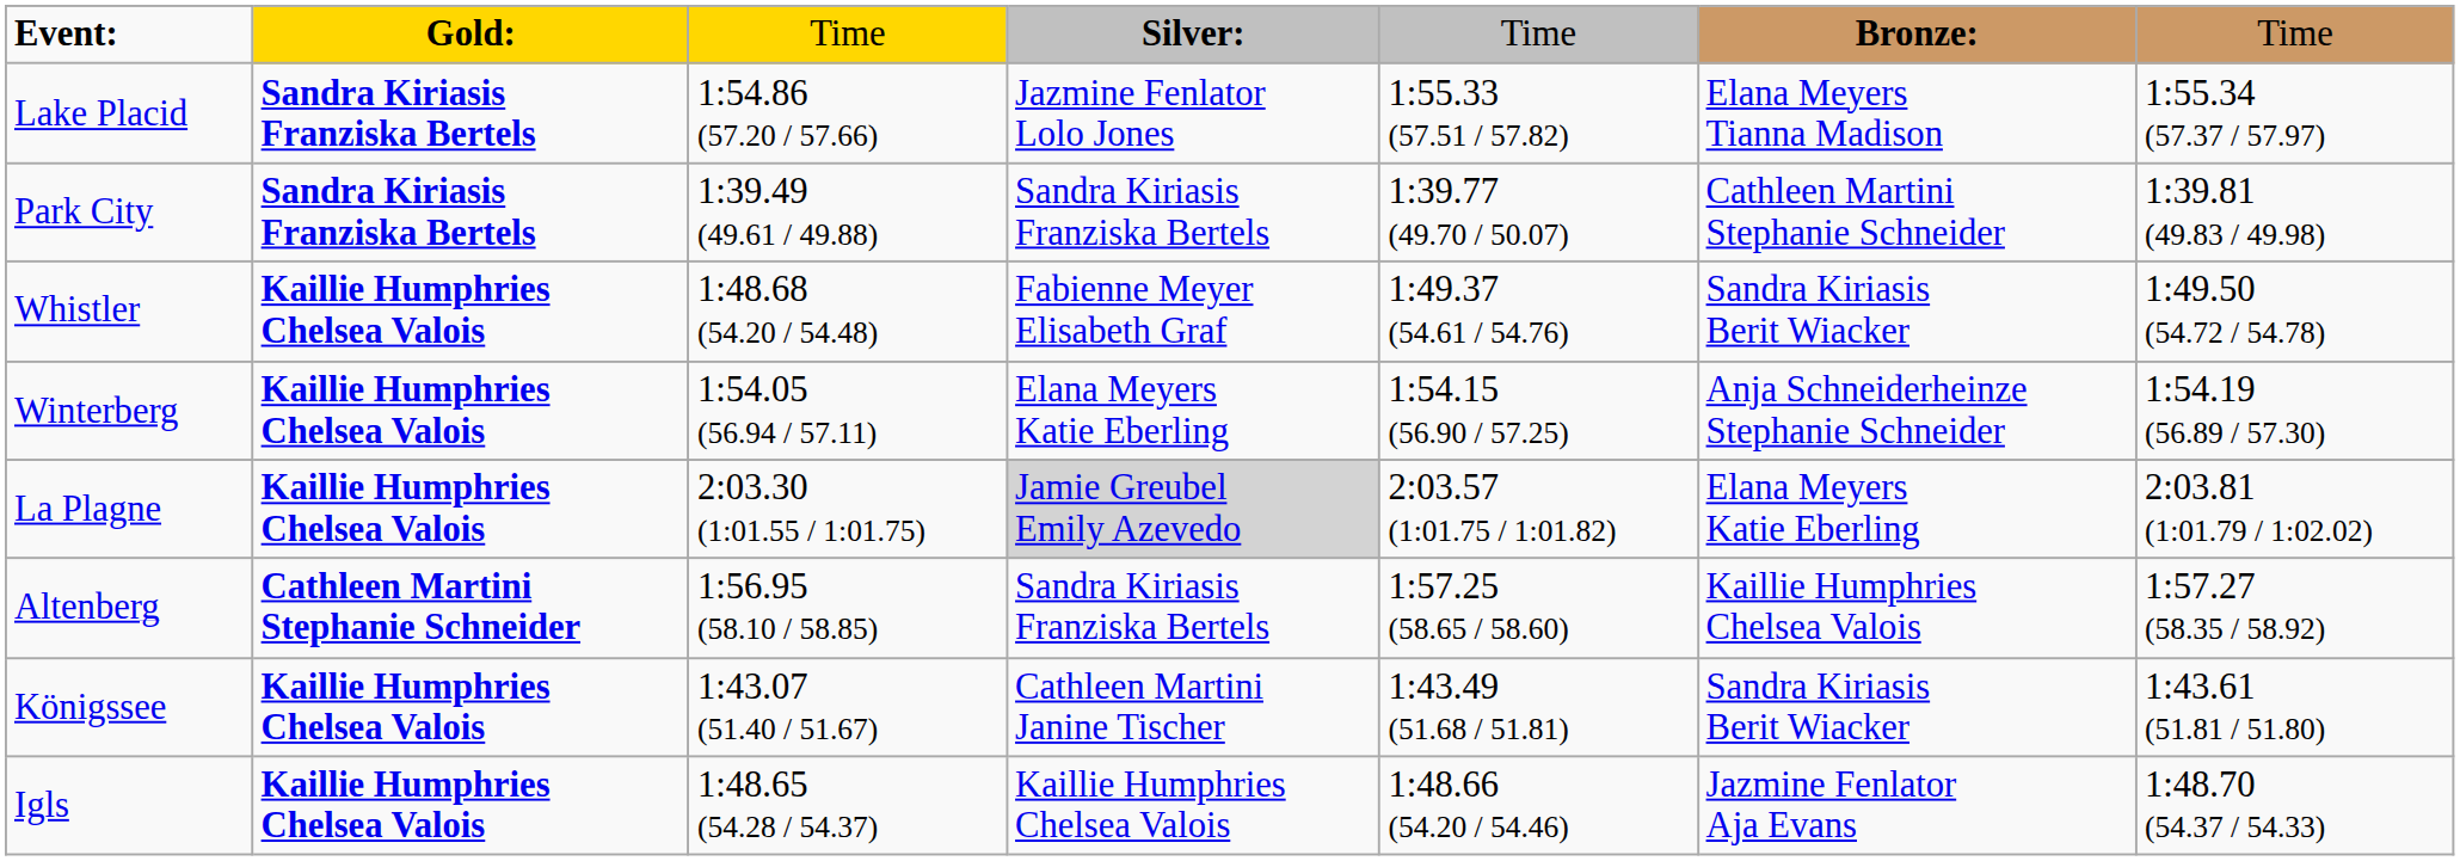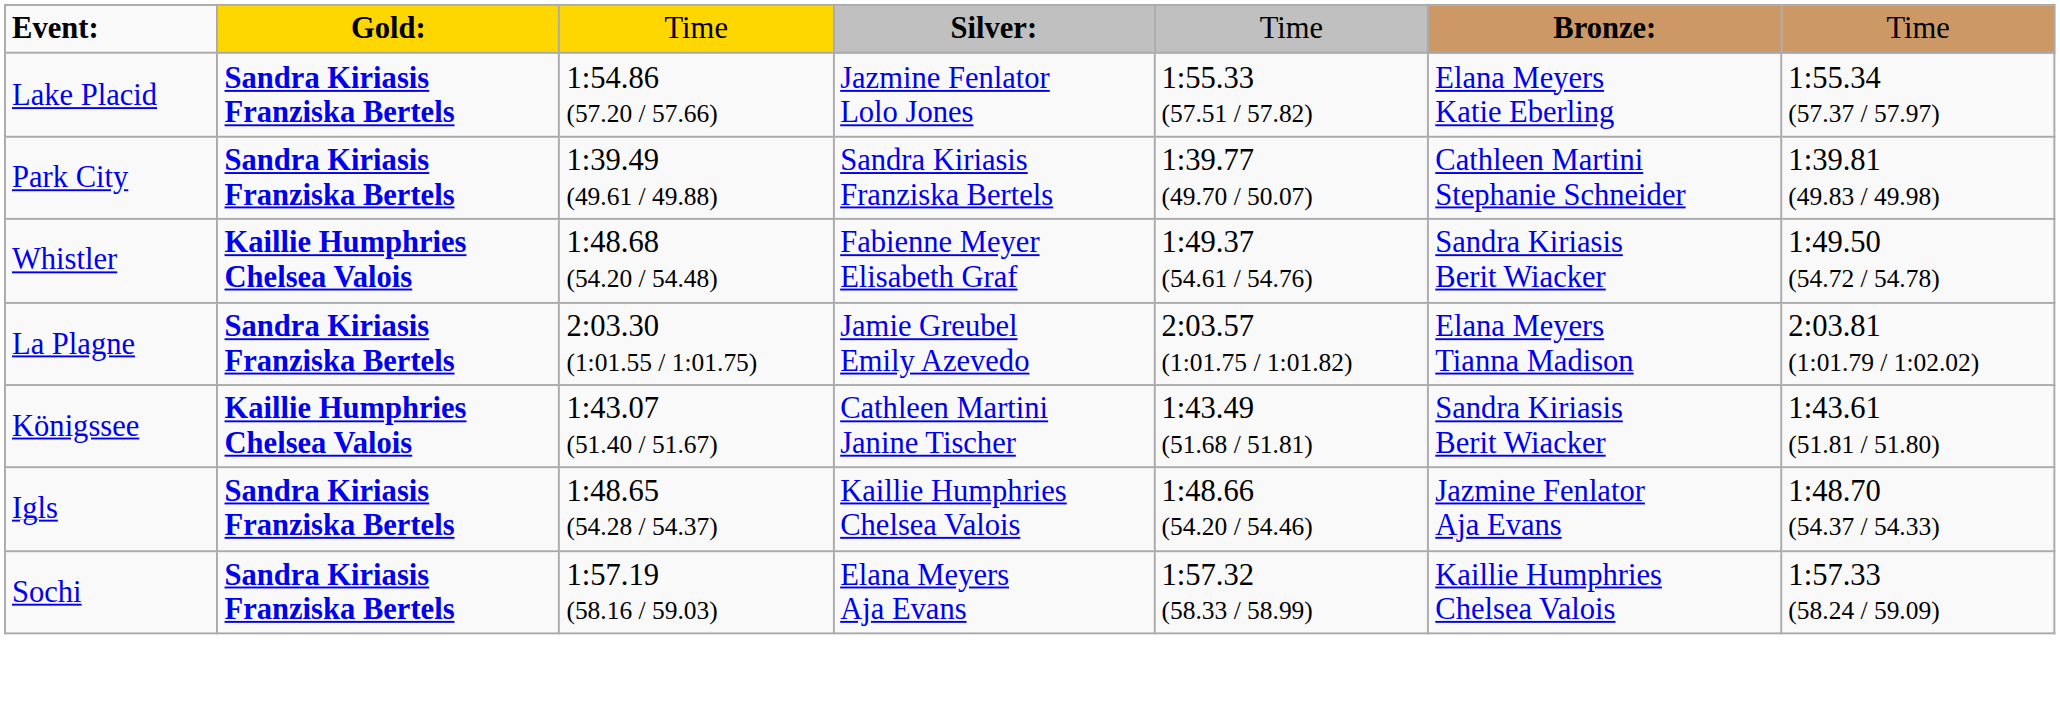 <table class="wikitable" width=85%>
 <tr>
 <td><strong>Event:</strong></td>
 <td style="text-align:center;background-color:gold;"><strong>Gold:</strong></td>
 <td style="text-align:center;background-color:gold;">Time</td>
 <td style="text-align:center;background-color:silver;"><strong>Silver:</strong></td>
 <td style="text-align:center;background-color:silver;">Time</td>
 <td style="text-align:center;background-color:#CC9966;"><strong>Bronze:</strong></td>
 <td style="text-align:center;background-color:#CC9966;">Time</td>
 </tr>
 <tr>
 <td><a href='#'>Lake Placid</a></td>
 <td><strong><a href='#'>Sandra Kiriasis</a><br><a href='#'>Franziska Bertels</a></strong> <br><small></small></td>
 <td>1:54.86 <br><small>(57.20 / 57.66)</small></td>
 <td><a href='#'>Jazmine Fenlator</a><br><a href='#'>Lolo Jones</a> <br><small></small></td>
 <td>1:55.33 <br><small>(57.51 / 57.82)</small></td>
-<td><a href='#'>Elana Meyers</a><br><a href='#'>Tianna Madison</a> <br><small></small></td>
+<td><a href='#'>Elana Meyers</a><br><a href='#'>Katie Eberling</a> <br><small></small></td>
 <td>1:55.34 <br><small>(57.37 / 57.97)</small></td>
 </tr>
 <tr>
 <td><a href='#'>Park City</a></td>
 <td><strong><a href='#'>Sandra Kiriasis</a><br><a href='#'>Franziska Bertels</a></strong> <br><small></small></td>
 <td>1:39.49 <br><small>(49.61 / 49.88)</small></td>
 <td><a href='#'>Sandra Kiriasis</a><br><a href='#'>Franziska Bertels</a> <br><small></small></td>
 <td>1:39.77 <br><small>(49.70 / 	50.07)</small></td>
 <td><a href='#'>Cathleen Martini</a><br><a href='#'>Stephanie Schneider</a> <br><small></small></td>
 <td>1:39.81 <br><small>(49.83 / 49.98)</small></td>
 </tr>
 <tr>
 <td><a href='#'>Whistler</a></td>
 <td><strong><a href='#'>Kaillie Humphries</a><br><a href='#'>Chelsea Valois</a></strong><br><small></small></td>
 <td>1:48.68<br><small>(54.20 / 54.48)</small></td>
 <td><a href='#'>Fabienne Meyer</a><br><a href='#'>Elisabeth Graf</a><br><small></small></td>
 <td>1:49.37<br><small>(54.61 / 54.76)</small></td>
 <td><a href='#'>Sandra Kiriasis</a><br><a href='#'>Berit Wiacker</a><br><small></small></td>
 <td>1:49.50<br><small>(54.72 / 54.78)</small></td>
 </tr>
 <tr>
-<td><a href='#'>Winterberg</a></td>
-<td><strong><a href='#'>Kaillie Humphries</a><br><a href='#'>Chelsea Valois</a></strong><br><small></small></td>
-<td>1:54.05<br><small>(56.94 / 57.11)</small></td>
-<td><a href='#'>Elana Meyers</a><br><a href='#'>Katie Eberling</a> <br><small></small></td>
-<td>1:54.15 <br><small>(56.90 / 57.25)</small></td>
-<td><a href='#'>Anja Schneiderheinze</a><br><a href='#'>Stephanie Schneider</a><br><small></small></td>
-<td>1:54.19<br><small>(56.89 / 57.30)</small></td>
-</tr>
-<tr>
 <td><a href='#'>La Plagne</a></td>
-<td><strong><a href='#'>Kaillie Humphries</a><br><a href='#'>Chelsea Valois</a></strong><br><small></small></td>
+<td><strong><a href='#'>Sandra Kiriasis</a><br><a href='#'>Franziska Bertels</a></strong> <br><small></small></td>
 <td>2:03.30<br><small>(1:01.55 / 1:01.75)</small></td>
-<td style="background: lightgrey;"><a href='#'>Jamie Greubel</a><br><a href='#'>Emily Azevedo</a><br><small></small></td>
+<td><a href='#'>Jamie Greubel</a><br><a href='#'>Emily Azevedo</a><br><small></small></td>
 <td>2:03.57<br><small>(1:01.75 / 1:01.82)</small></td>
-<td><a href='#'>Elana Meyers</a><br><a href='#'>Katie Eberling</a> <br><small></small></td>
+<td><a href='#'>Elana Meyers</a><br><a href='#'>Tianna Madison</a> <br><small></small></td>
 <td>2:03.81 <br><small>(1:01.79 / 1:02.02)</small></td>
-</tr>
-<tr>
-<td><a href='#'>Altenberg</a></td>
-<td><strong><a href='#'>Cathleen Martini</a><br><a href='#'>Stephanie Schneider</a></strong> <br><small></small></td>
-<td>1:56.95 <br><small>(58.10 / 58.85)</small></td>
-<td><a href='#'>Sandra Kiriasis</a><br><a href='#'>Franziska Bertels</a> <br><small></small></td>
-<td>1:57.25 <br><small>(58.65 / 	58.60)</small></td>
-<td><a href='#'>Kaillie Humphries</a><br><a href='#'>Chelsea Valois</a><br><small></small></td>
-<td>1:57.27<br><small>(58.35 / 58.92)</small></td>
 </tr>
 <tr>
 <td><a href='#'>Königssee</a></td>
 <td><strong><a href='#'>Kaillie Humphries</a><br><a href='#'>Chelsea Valois</a></strong><br><small></small></td>
 <td>1:43.07<br><small>(51.40 / 51.67)</small></td>
 <td><a href='#'>Cathleen Martini</a><br><a href='#'>Janine Tischer</a> <br><small></small></td>
 <td>1:43.49 <br><small>(51.68 / 51.81)</small></td>
 <td><a href='#'>Sandra Kiriasis</a><br><a href='#'>Berit Wiacker</a><br><small></small></td>
 <td>1:43.61<br><small>(51.81 / 51.80)</small></td>
 </tr>
 <tr>
 <td><a href='#'>Igls</a></td>
-<td><strong><a href='#'>Kaillie Humphries</a><br><a href='#'>Chelsea Valois</a></strong><br><small></small></td>
+<td><strong><a href='#'>Sandra Kiriasis</a><br><a href='#'>Franziska Bertels</a></strong> <br><small></small></td>
 <td>1:48.65 <br><small>(54.28 / 	54.37)</small></td>
 <td><a href='#'>Kaillie Humphries</a><br><a href='#'>Chelsea Valois</a><br><small></small></td>
 <td>1:48.66<br><small>(54.20 / 54.46)</small></td>
 <td><a href='#'>Jazmine Fenlator</a><br><a href='#'>Aja Evans</a> <br><small></small></td>
 <td>1:48.70 <br><small>(54.37 / 	54.33)</small></td>
 </tr>
+<tr>
+<td><a href='#'>Sochi</a></td>
+<td><strong><a href='#'>Sandra Kiriasis</a><br><a href='#'>Franziska Bertels</a></strong> <br><small></small></td>
+<td>1:57.19 <br><small>(58.16 / 	59.03)</small></td>
+<td><a href='#'>Elana Meyers</a><br><a href='#'>Aja Evans</a> <br><small></small></td>
+<td>1:57.32 <br><small>(58.33 / 58.99)</small></td>
+<td><a href='#'>Kaillie Humphries</a><br><a href='#'>Chelsea Valois</a><br><small></small></td>
+<td>1:57.33<br><small>(58.24 / 59.09)</small></td>
+</tr>
 </table>
